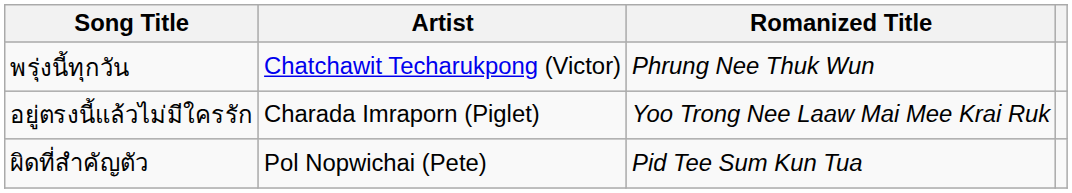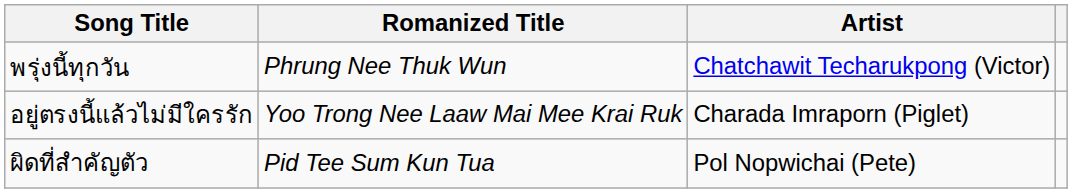 <table class="wikitable">
 <tr>
 <th>Song Title</th>
+<th>Romanized Title</th>
 <th>Artist</th>
-<th>Romanized Title</th>
 <th></th>
 </tr>
 <tr>
 <td>พรุ่งนี้ทุกวัน</td>
+<td><em>Phrung Nee Thuk Wun</em></td>
 <td><a href='#'>Chatchawit Techarukpong</a> (Victor)</td>
-<td><em>Phrung Nee Thuk Wun</em></td>
 <td style="text-align: center;"></td>
 </tr>
 <tr>
 <td>อยู่ตรงนี้แล้วไม่มีใครรัก</td>
+<td><em>Yoo Trong Nee Laaw Mai Mee Krai Ruk</em></td>
 <td>Charada Imraporn (Piglet)</td>
-<td><em>Yoo Trong Nee Laaw Mai Mee Krai Ruk</em></td>
 <td style="text-align: center;"></td>
 </tr>
 <tr>
 <td>ผิดที่สำคัญตัว</td>
+<td><em>Pid Tee Sum Kun Tua</em></td>
 <td>Pol Nopwichai (Pete)</td>
-<td><em>Pid Tee Sum Kun Tua</em></td>
 <td style="text-align: center;"></td>
 </tr>
 </table>
